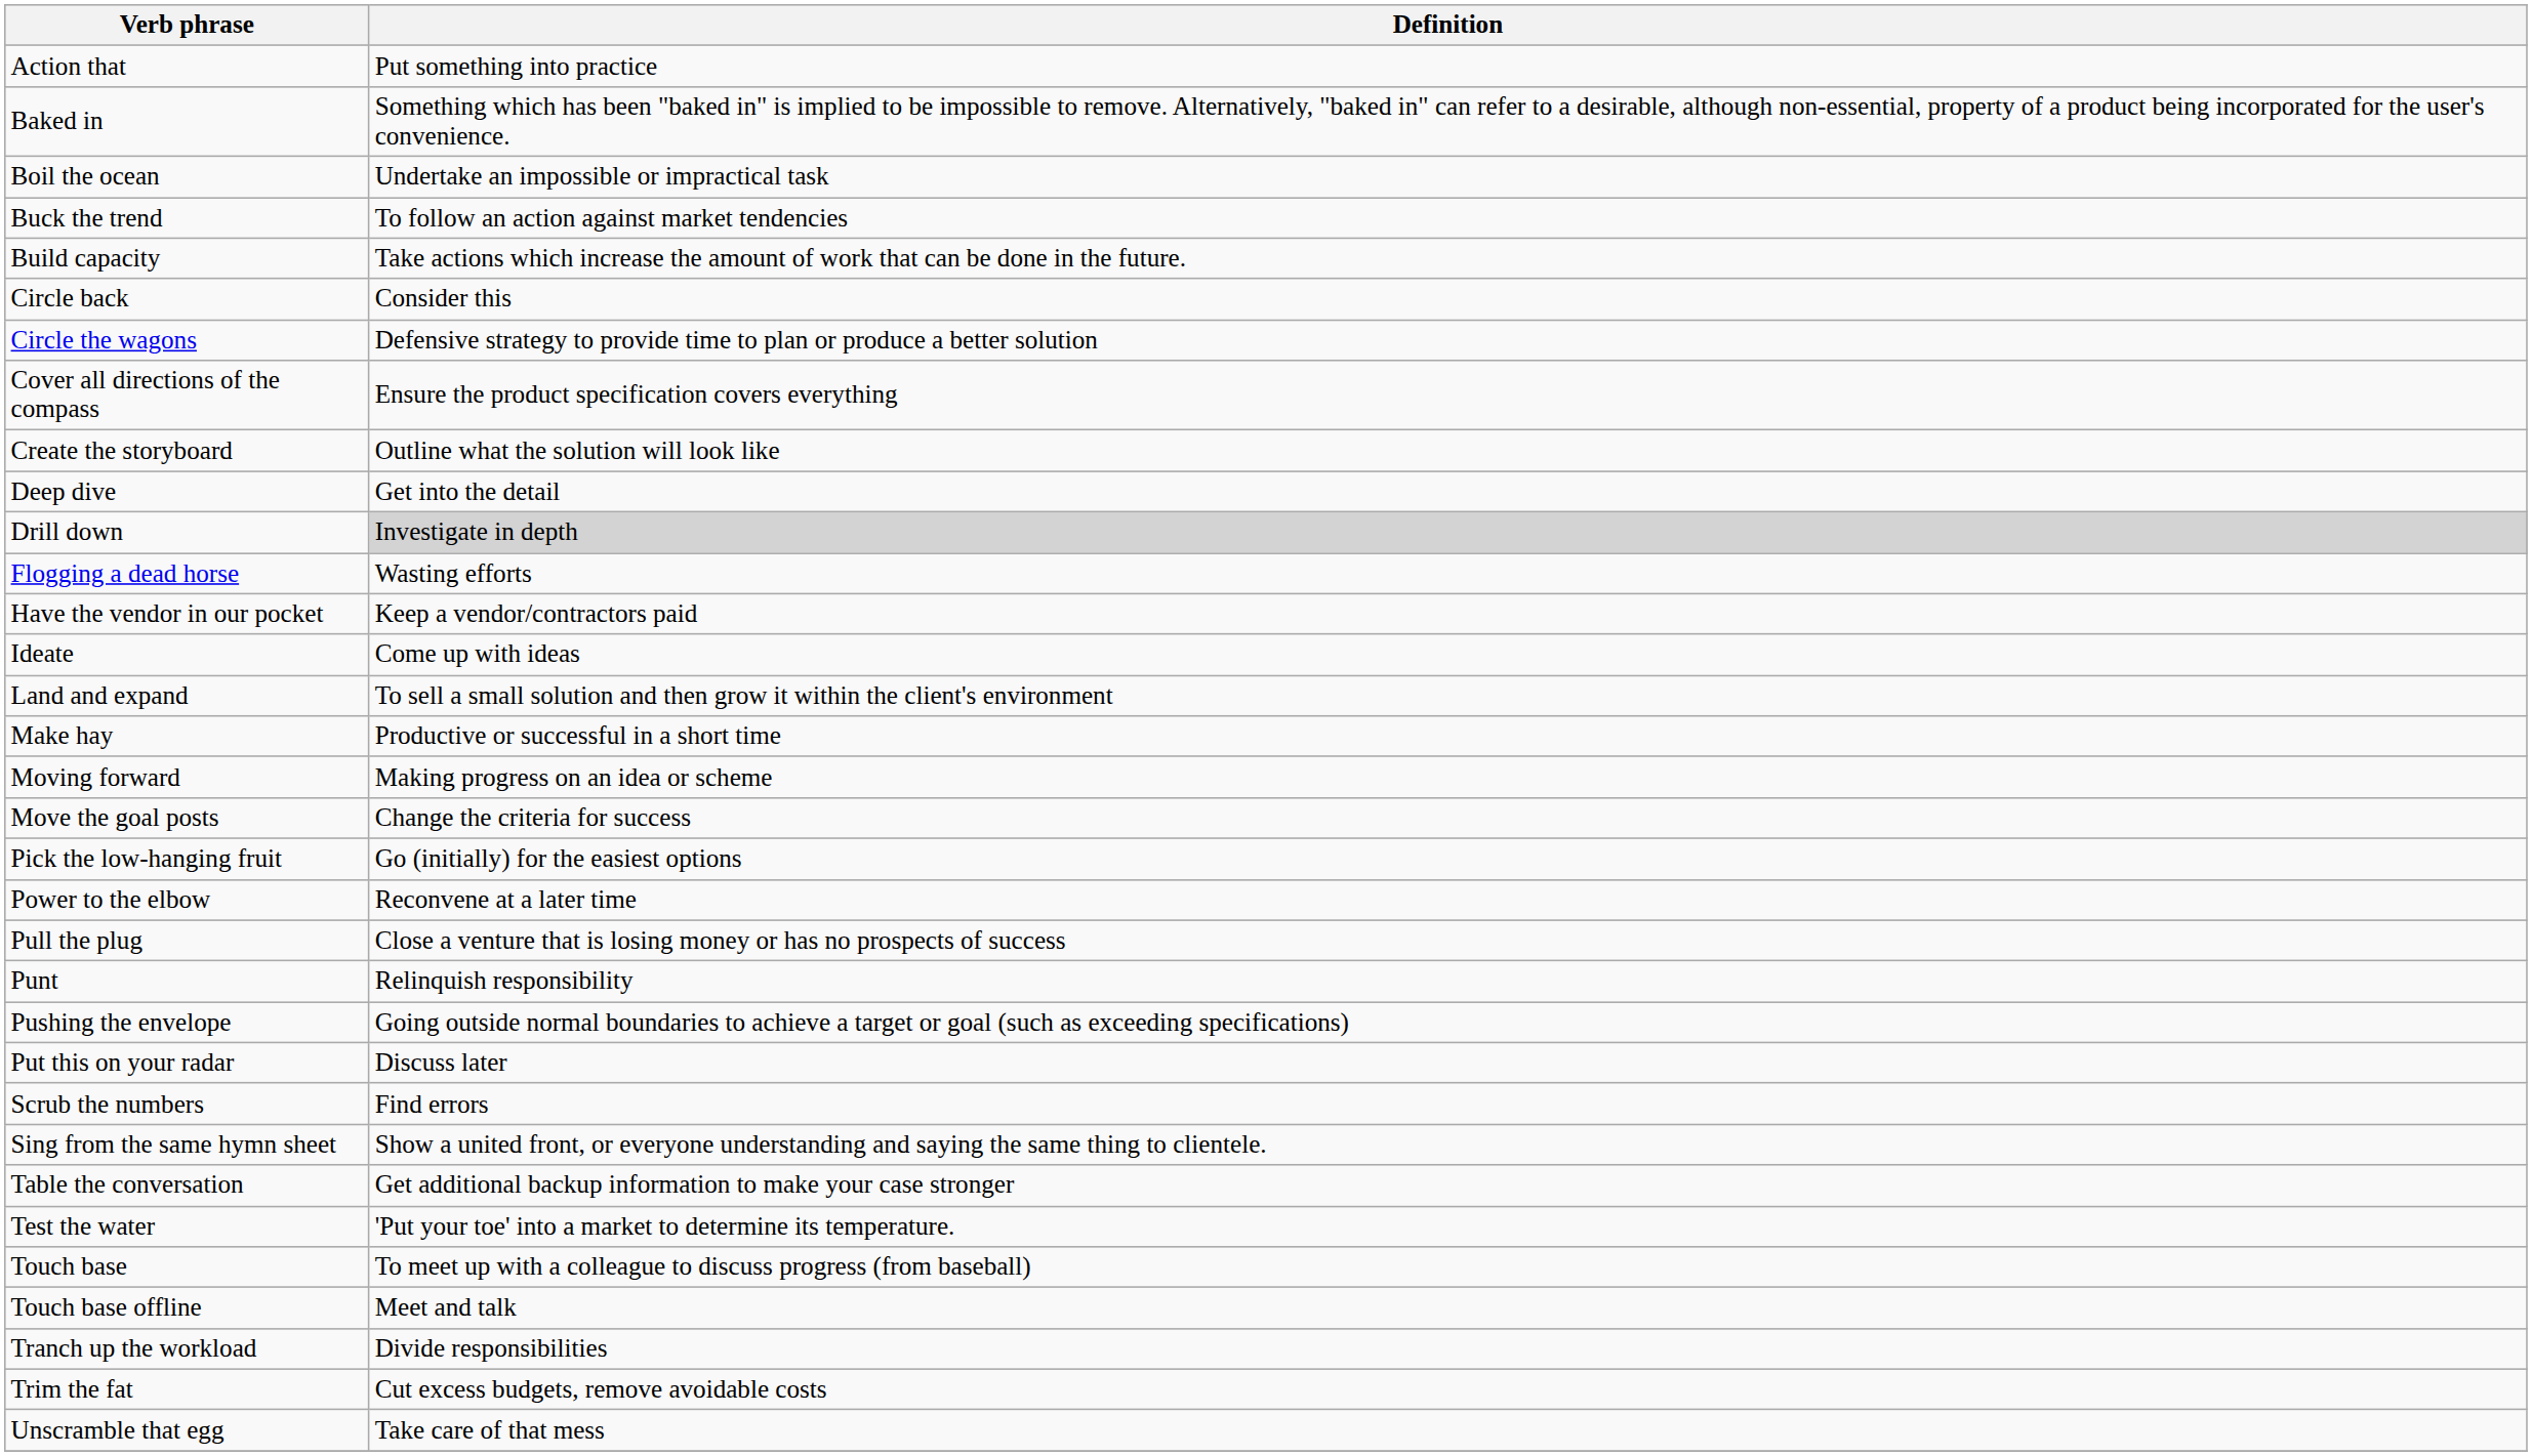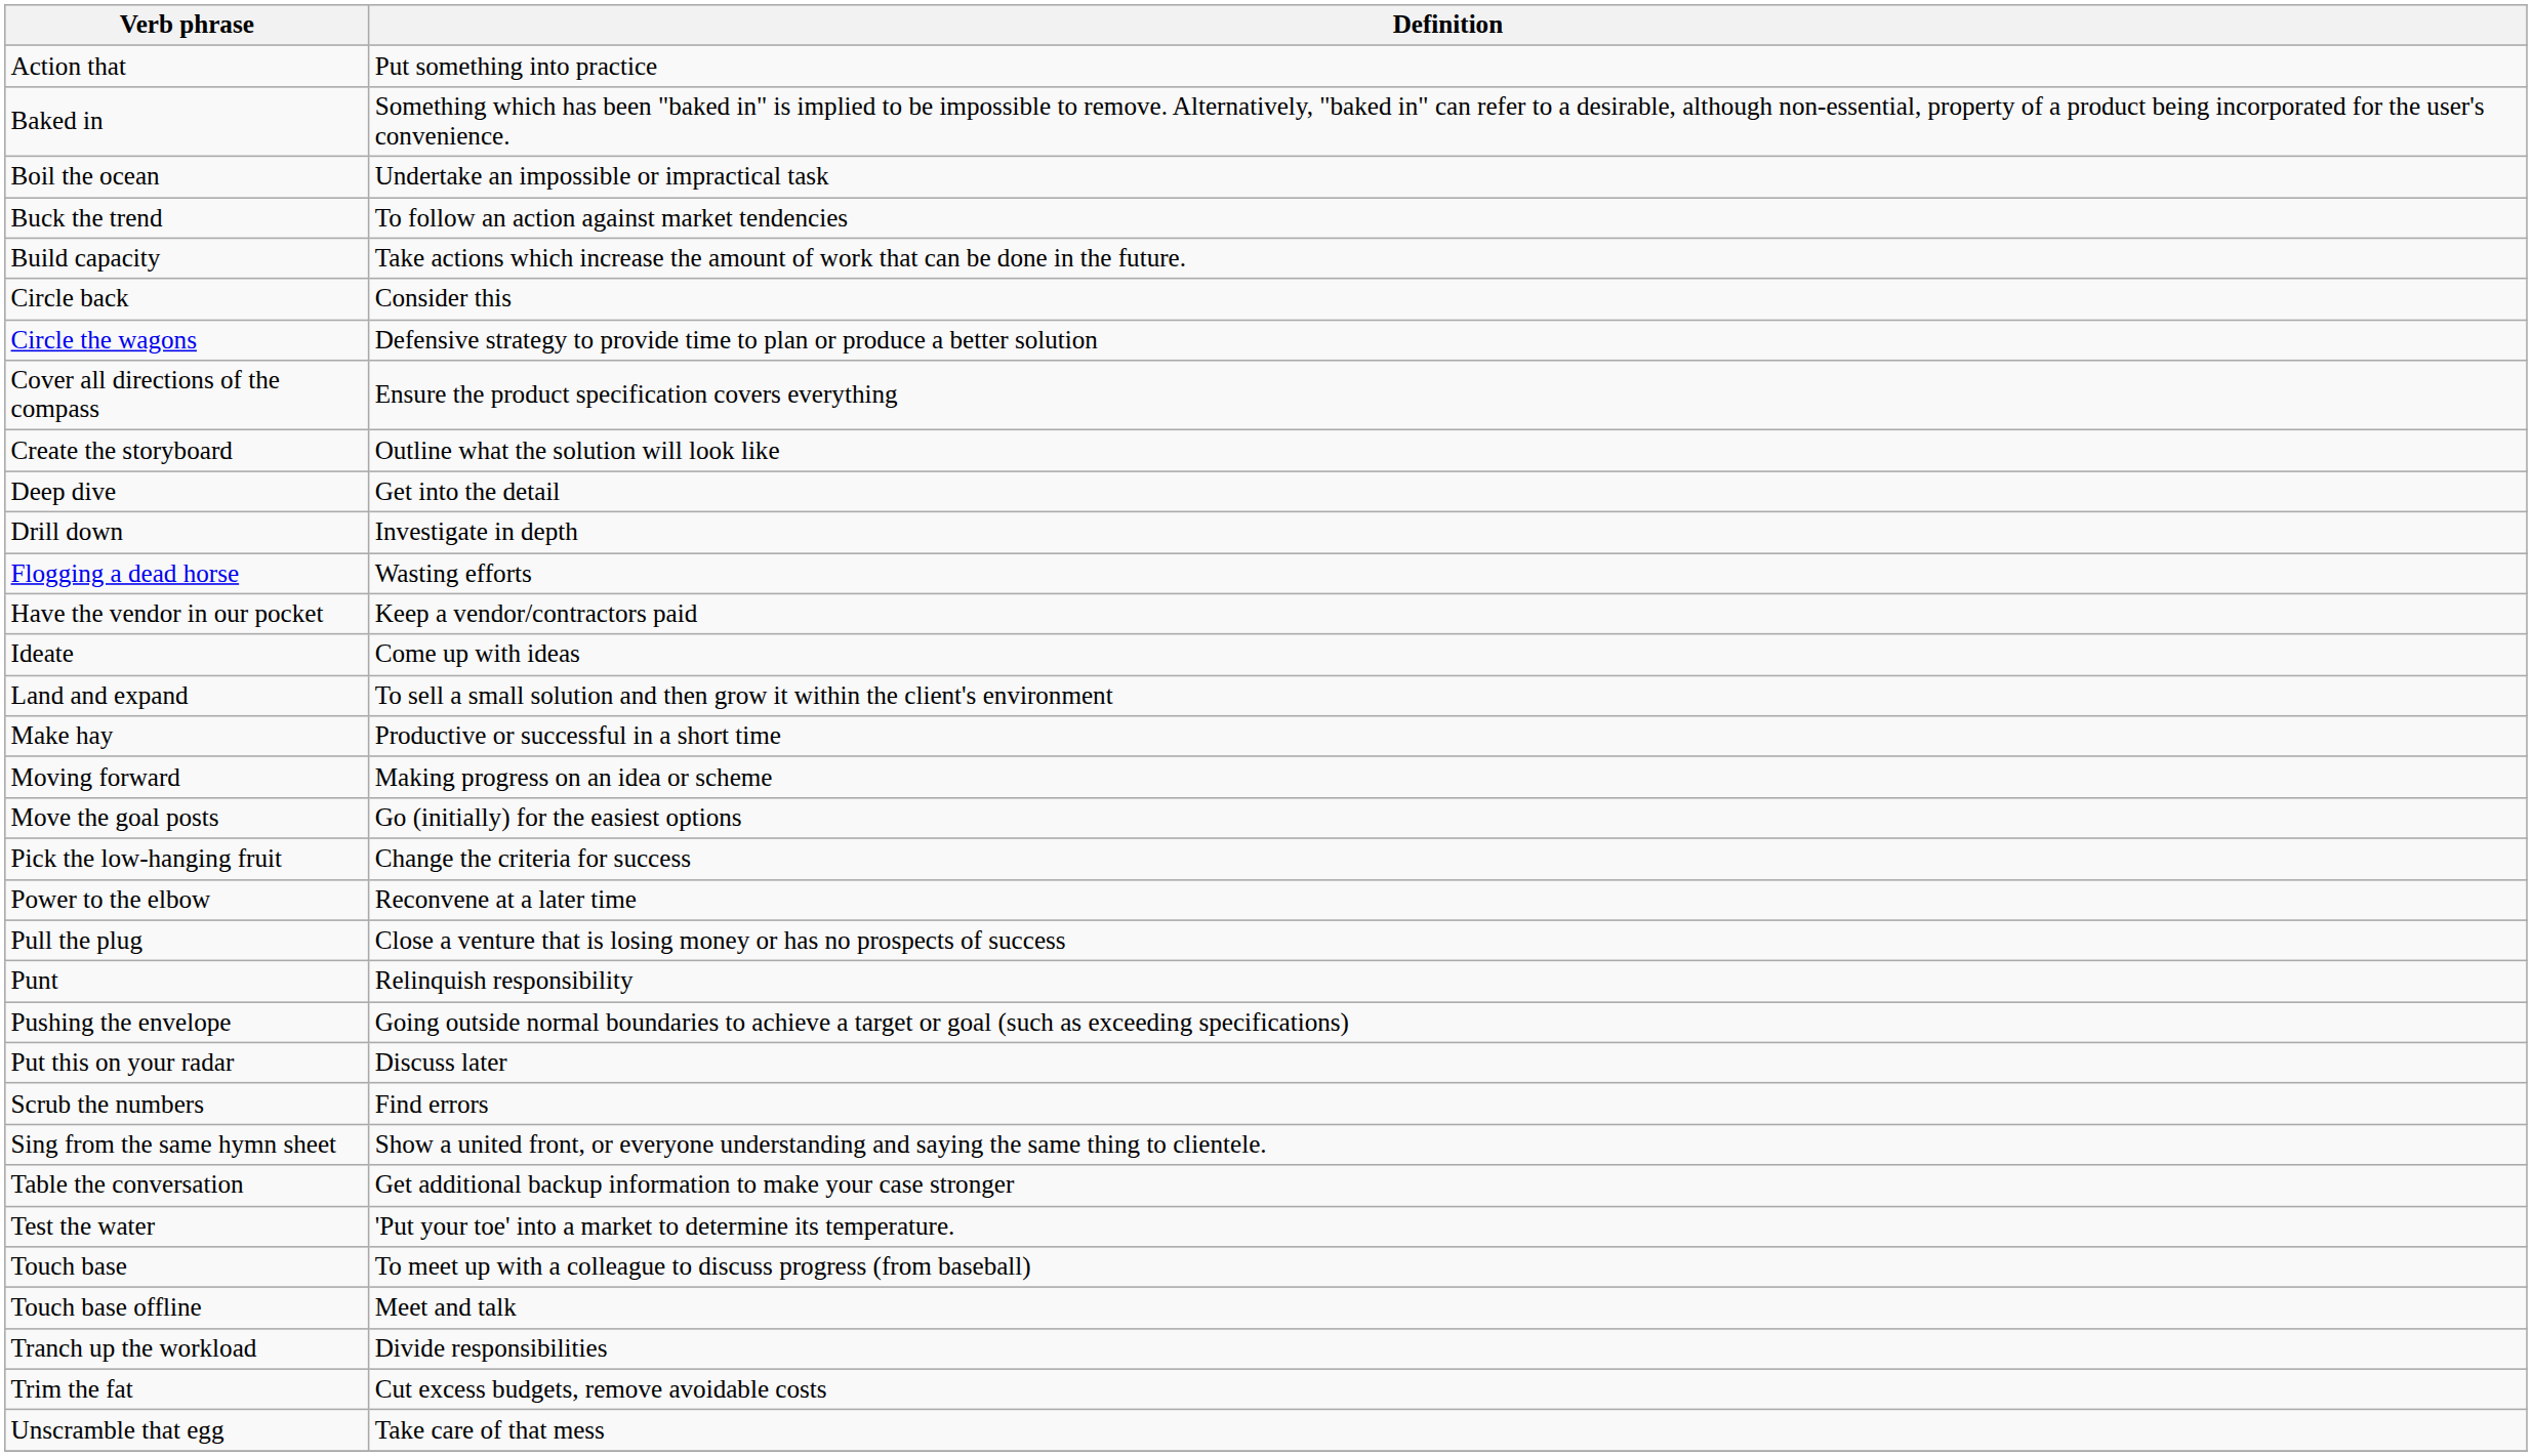 <table class="wikitable sortable" border="1">
 <tr>
 <th>Verb phrase</th>
 <th>Definition</th>
 </tr>
 <tr deser>
 <td>Action that</td>
 <td>Put something into practice</td>
 </tr>
 <tr>
 <td>Baked in</td>
 <td>Something which has been "baked in" is implied to be impossible to remove. Alternatively, "baked in" can refer to a desirable, although non-essential, property of a product being incorporated for the user's convenience.</td>
 </tr>
 <tr>
 <td>Boil the ocean</td>
 <td>Undertake an impossible or impractical task </td>
 </tr>
 <tr>
 <td>Buck the trend</td>
 <td>To follow an action against market tendencies</td>
 </tr>
 <tr>
 <td>Build capacity</td>
 <td>Take actions which increase the amount of work that can be done in the future.</td>
 </tr>
 <tr>
 <td>Circle back</td>
 <td>Consider this</td>
 </tr>
 <tr>
 <td><a href='#'>Circle the wagons</a></td>
 <td>Defensive strategy to provide time to plan or produce a better solution</td>
 </tr>
 <tr>
 <td>Cover all directions of the compass</td>
 <td>Ensure the product specification covers everything</td>
 </tr>
 <tr>
 <td>Create the storyboard</td>
 <td>Outline what the solution will look like</td>
 </tr>
 <tr>
 <td>Deep dive</td>
 <td>Get into the detail</td>
 </tr>
 <tr>
 <td>Drill down</td>
-<td style="background: lightgrey;">Investigate in depth </td>
+<td>Investigate in depth </td>
 </tr>
 <tr>
 <td><a href='#'>Flogging a dead horse</a></td>
 <td>Wasting efforts</td>
 </tr>
 <tr>
 <td>Have the vendor in our pocket</td>
 <td>Keep a vendor/contractors paid</td>
 </tr>
 <tr>
 <td>Ideate</td>
 <td>Come up with ideas</td>
 </tr>
 <tr>
 <td>Land and expand</td>
 <td>To sell a small solution and then grow it within the client's environment</td>
 </tr>
 <tr>
 <td>Make hay</td>
 <td>Productive or successful in a short time</td>
 </tr>
 <tr>
 <td>Moving forward</td>
 <td>Making progress on an idea or scheme</td>
 </tr>
 <tr>
 <td>Move the goal posts</td>
-<td>Change the criteria for success</td>
+<td>Go (initially) for the easiest options </td>
 </tr>
 <tr>
 <td>Pick the low-hanging fruit</td>
-<td>Go (initially) for the easiest options </td>
+<td>Change the criteria for success</td>
 </tr>
 <tr>
 <td>Power to the elbow</td>
 <td>Reconvene at a later time</td>
 </tr>
 <tr>
 <td>Pull the plug</td>
 <td>Close a venture that is losing money or has no prospects of success</td>
 </tr>
 <tr>
 <td>Punt</td>
 <td>Relinquish responsibility</td>
 </tr>
 <tr>
 <td>Pushing the envelope</td>
 <td>Going outside normal boundaries to achieve a target or goal (such as exceeding specifications)</td>
 </tr>
 <tr>
 <td>Put this on your radar</td>
 <td>Discuss later</td>
 </tr>
 <tr>
 <td>Scrub the numbers</td>
 <td>Find errors</td>
 </tr>
 <tr>
 <td>Sing from the same hymn sheet</td>
 <td>Show a united front, or everyone understanding and saying the same thing to clientele.</td>
 </tr>
 <tr>
 <td>Table the conversation</td>
 <td>Get additional backup information to make your case stronger</td>
 </tr>
 <tr>
 <td>Test the water</td>
 <td>'Put your toe' into a market to determine its temperature.</td>
 </tr>
 <tr>
 <td>Touch base</td>
 <td>To meet up with a colleague to discuss progress (from baseball)</td>
 </tr>
 <tr>
 <td>Touch base offline</td>
 <td>Meet and talk</td>
 </tr>
 <tr>
 <td>Tranch up the workload</td>
 <td>Divide responsibilities</td>
 </tr>
 <tr>
 <td>Trim the fat</td>
 <td>Cut excess budgets, remove avoidable costs </td>
 </tr>
 <tr>
 <td>Unscramble that egg</td>
 <td>Take care of that mess</td>
 </tr>
 <tr>
 </tr>
 </table>
